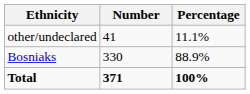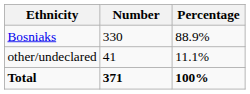 <table class="wikitable">
 <tr>
 <th width="100px">Ethnicity</th>
 <th width="80px">Number</th>
 <th width="80px">Percentage</th>
 </tr>
 <tr>
+<td><a href='#'>Bosniaks</a></td>
+<td>330</td>
+<td>88.9%</td>
+</tr>
+<tr>
 <td>other/undeclared</td>
 <td>41</td>
 <td>11.1%</td>
-</tr>
-<tr>
-<td><a href='#'>Bosniaks</a></td>
-<td>330</td>
-<td>88.9%</td>
 </tr>
 <tr>
 <td><strong>Total</strong></td>
 <td><strong>371</strong></td>
 <td><strong>100%</strong></td>
 </tr>
 </table>
